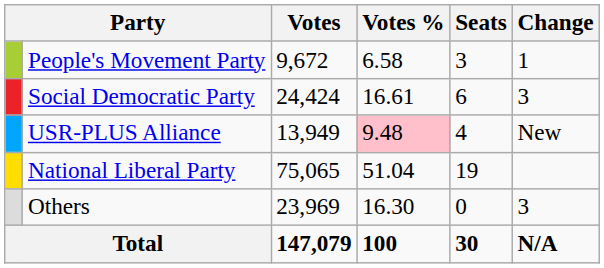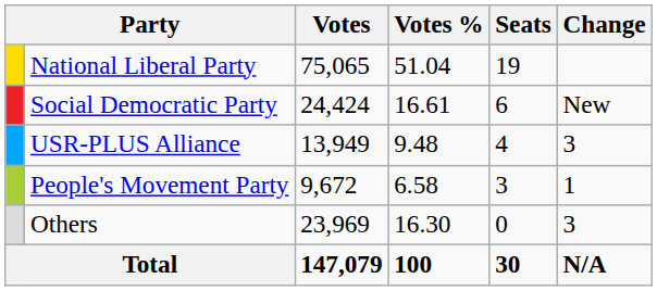 <table class="wikitable">
 <tr>
 <th colspan="2">Party</th>
 <th>Votes</th>
 <th>Votes %</th>
 <th>Seats</th>
 <th>Change</th>
 </tr>
 <tr>
-<td style="background:#a7cf35;" width="5"></td>
-<td><a href='#'>People's Movement Party</a></td>
-<td>9,672</td>
-<td>6.58</td>
-<td>3</td>
-<td>1</td>
+<td style="background:#ffdd00;" width="5"></td>
+<td><a href='#'>National Liberal Party</a></td>
+<td>75,065</td>
+<td>51.04</td>
+<td>19</td>
+<td></td>
 </tr>
 <tr>
 <td style="background:#ed2128;" width="5"></td>
 <td><a href='#'>Social Democratic Party</a></td>
 <td>24,424</td>
 <td>16.61</td>
 <td>6</td>
-<td>3</td>
+<td>New</td>
 </tr>
 <tr>
 <td style="background:#00a6ff;" width="5"></td>
 <td><a href='#'>USR-PLUS Alliance</a></td>
 <td>13,949</td>
-<td style="background: pink;">9.48</td>
+<td>9.48</td>
 <td>4</td>
-<td>New</td>
+<td>3</td>
 </tr>
 <tr>
-<td style="background:#ffdd00;" width="5"></td>
-<td><a href='#'>National Liberal Party</a></td>
-<td>75,065</td>
-<td>51.04</td>
-<td>19</td>
-<td></td>
+<td style="background:#a7cf35;" width="5"></td>
+<td><a href='#'>People's Movement Party</a></td>
+<td>9,672</td>
+<td>6.58</td>
+<td>3</td>
+<td>1</td>
 </tr>
 <tr>
 <td style="background:#dcdcdc;" width="5"></td>
 <td>Others</td>
 <td>23,969</td>
 <td>16.30</td>
 <td>0</td>
 <td>3</td>
 </tr>
 <tr>
 <th colspan="2">Total</th>
 <td><strong>147,079</strong></td>
 <td><strong>100</strong></td>
 <td><strong>30</strong></td>
 <td><strong>N/A</strong></td>
 </tr>
 </table>
